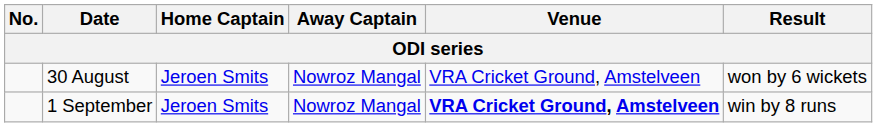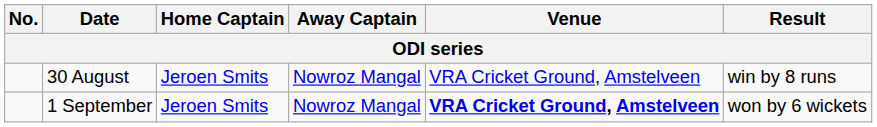 <table class="wikitable">
 <tr>
 <th>No.</th>
 <th>Date</th>
 <th>Home Captain</th>
 <th>Away Captain</th>
 <th>Venue</th>
 <th>Result</th>
 </tr>
 <tr>
 <th colspan="9">ODI series</th>
 </tr>
 <tr>
 <td></td>
 <td>30 August</td>
 <td><a href='#'>Jeroen Smits</a></td>
 <td><a href='#'>Nowroz Mangal</a></td>
 <td><a href='#'>VRA Cricket Ground</a>, <a href='#'>Amstelveen</a></td>
-<td> won by 6 wickets</td>
+<td> win by 8 runs</td>
 </tr>
 <tr>
 <td></td>
 <td>1 September</td>
 <td><a href='#'>Jeroen Smits</a></td>
 <td><a href='#'>Nowroz Mangal</a></td>
 <td><strong><a href='#'>VRA Cricket Ground</a>, <a href='#'>Amstelveen</a></strong></td>
-<td> win by 8 runs</td>
+<td> won by 6 wickets</td>
 </tr>
 </table>
